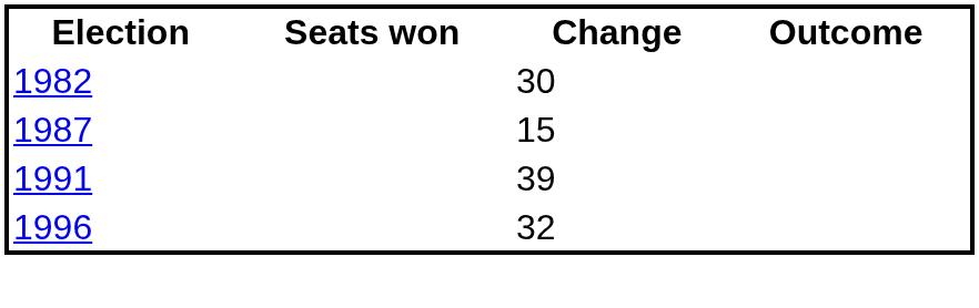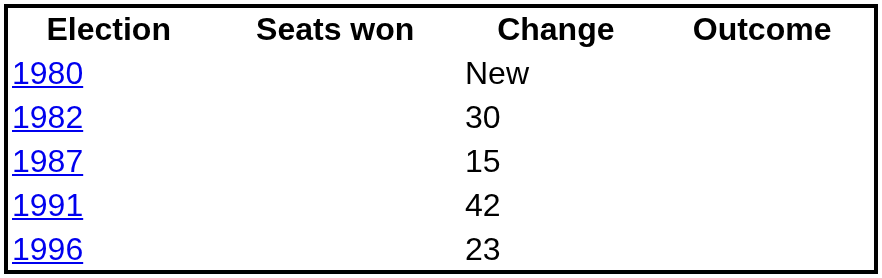 <table class="sortable" cellspacing="0" cellpadding="2" style="border-collapse: collapse; border: 2px #000000 solid; font-size: x-big; width:70%; border:1">
 <tr>
 <th>Election</th>
 <th>Seats won</th>
 <th>Change</th>
 <th>Outcome</th>
+</tr>
+<tr>
+<td><a href='#'>1980</a></td>
+<td></td>
+<td>New</td>
+<td></td>
 </tr>
 <tr>
 <td><a href='#'>1982</a></td>
 <td></td>
 <td> 30</td>
 <td></td>
 </tr>
 <tr>
 <td><a href='#'>1987</a></td>
 <td></td>
 <td> 15</td>
 <td></td>
 </tr>
 <tr>
 <td><a href='#'>1991</a></td>
 <td></td>
-<td> 39</td>
+<td> 42</td>
 <td></td>
 </tr>
 <tr>
 <td><a href='#'>1996</a></td>
 <td></td>
-<td> 32</td>
+<td> 23</td>
 <td></td>
 </tr>
 <tr>
 </tr>
 </table>
